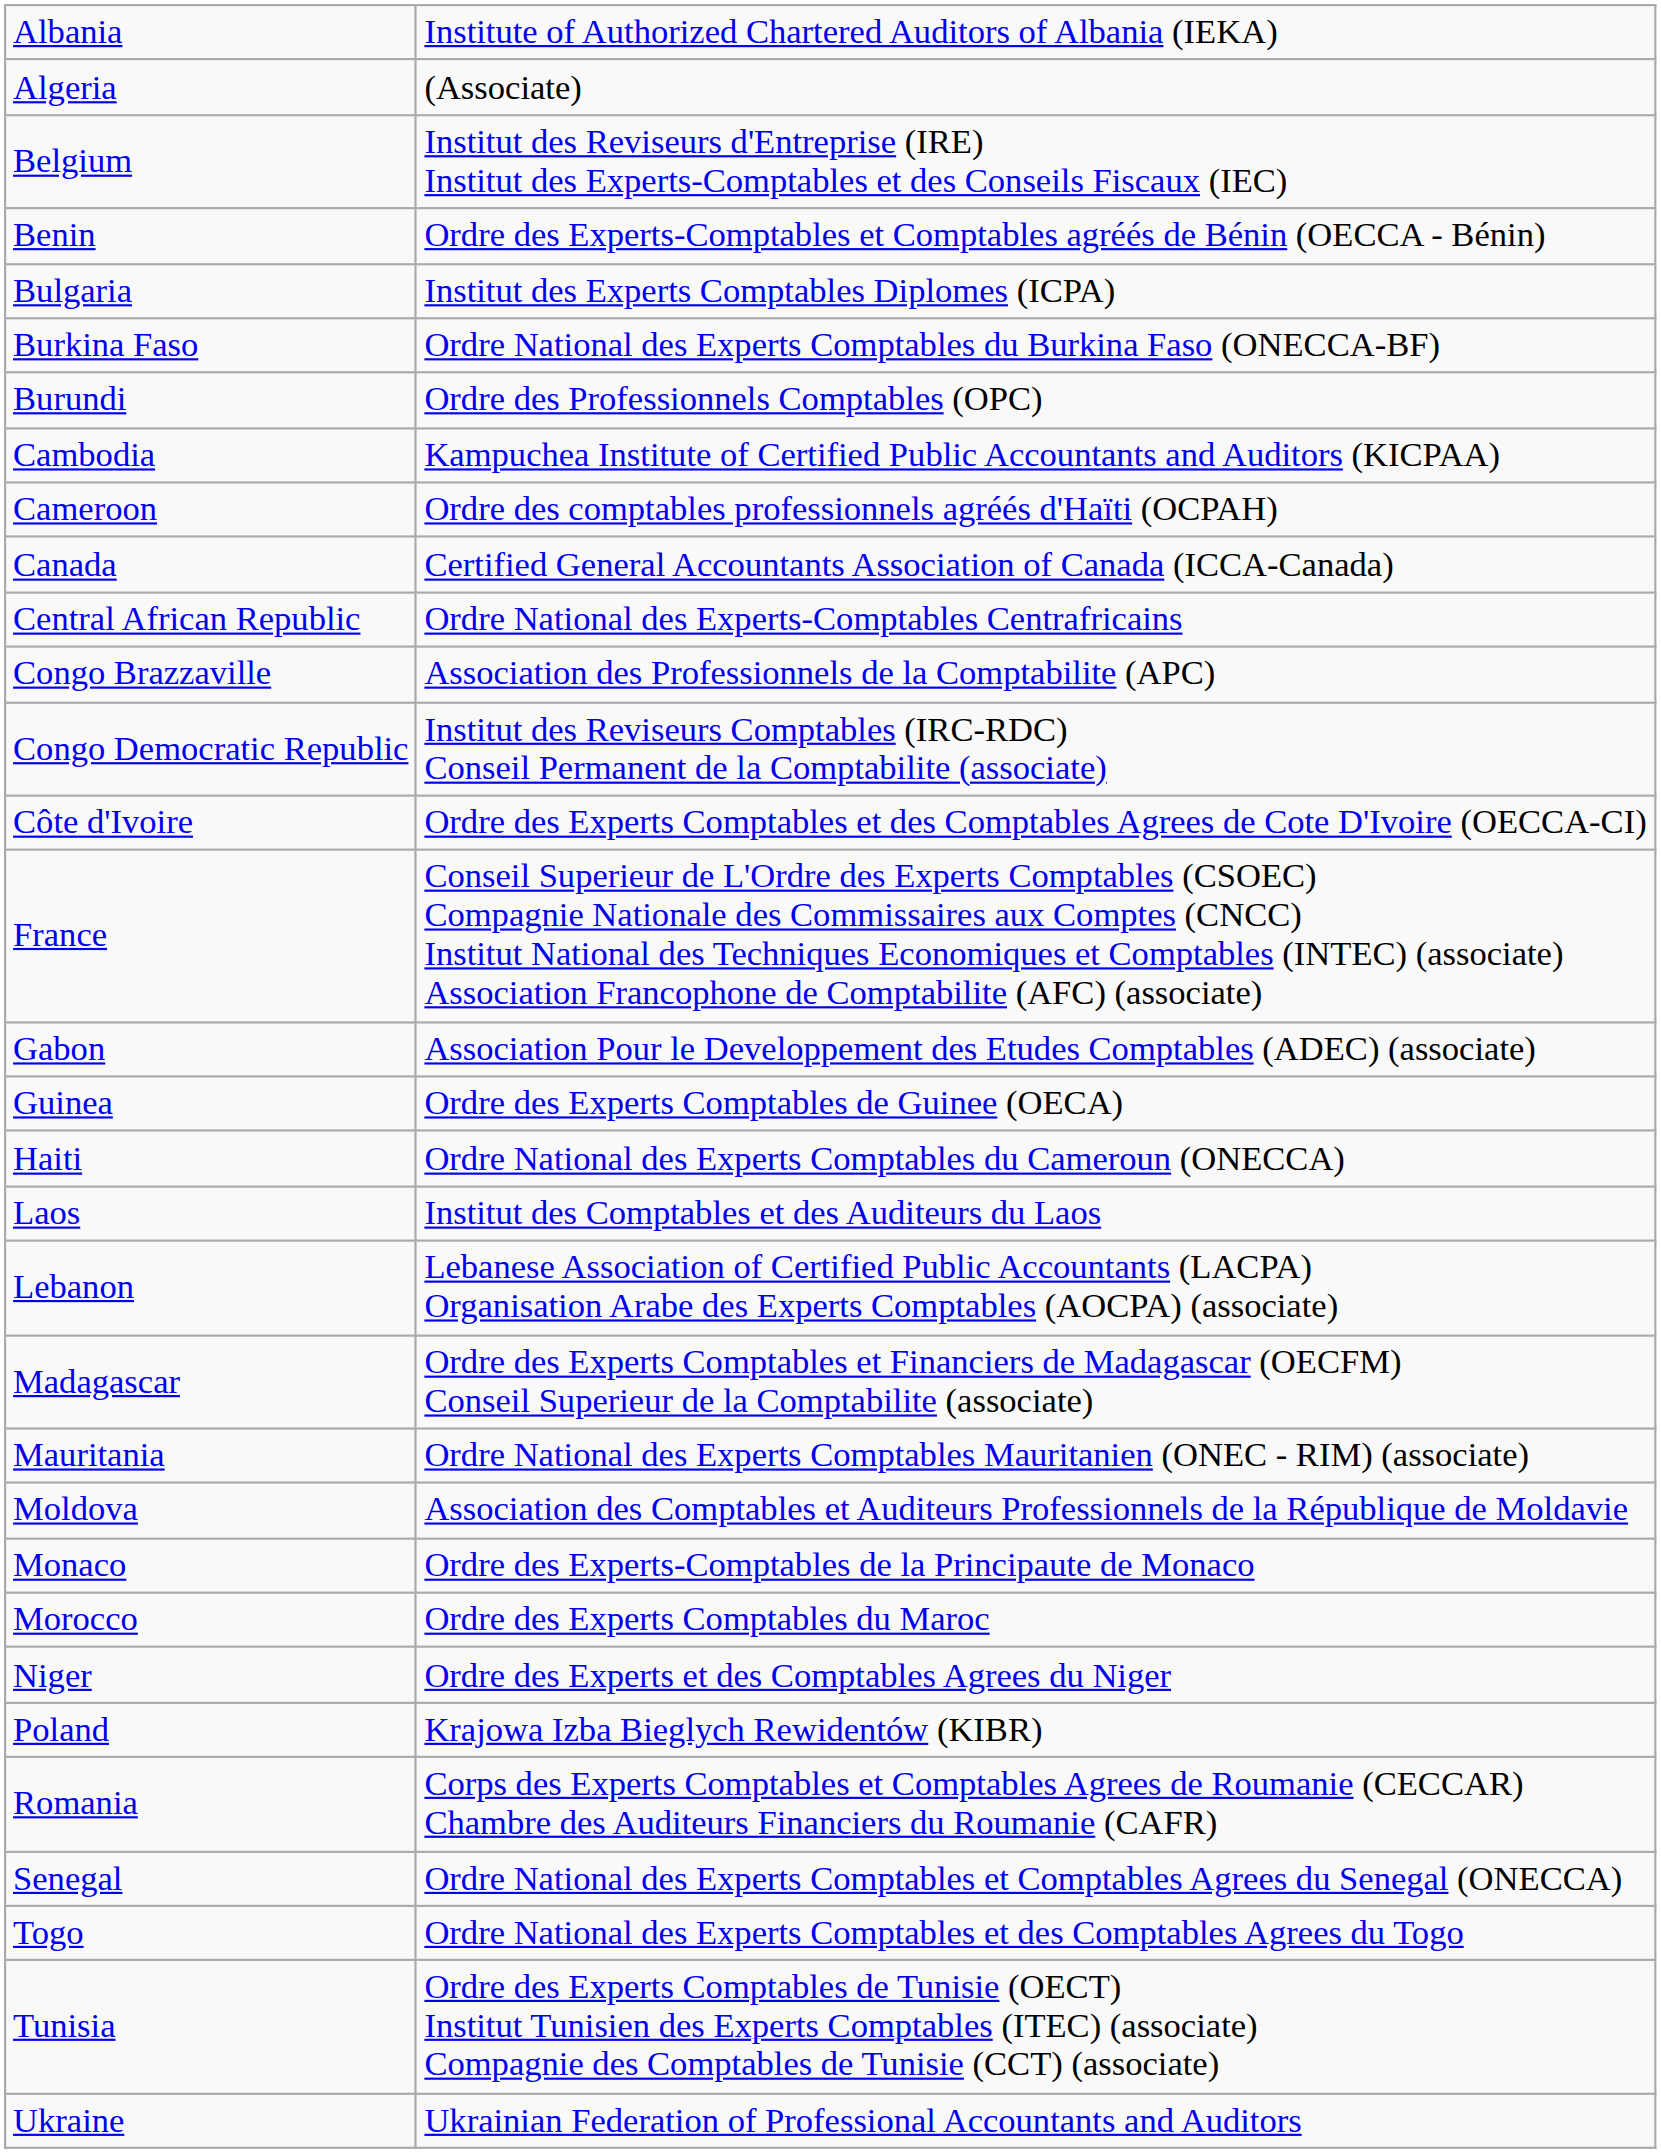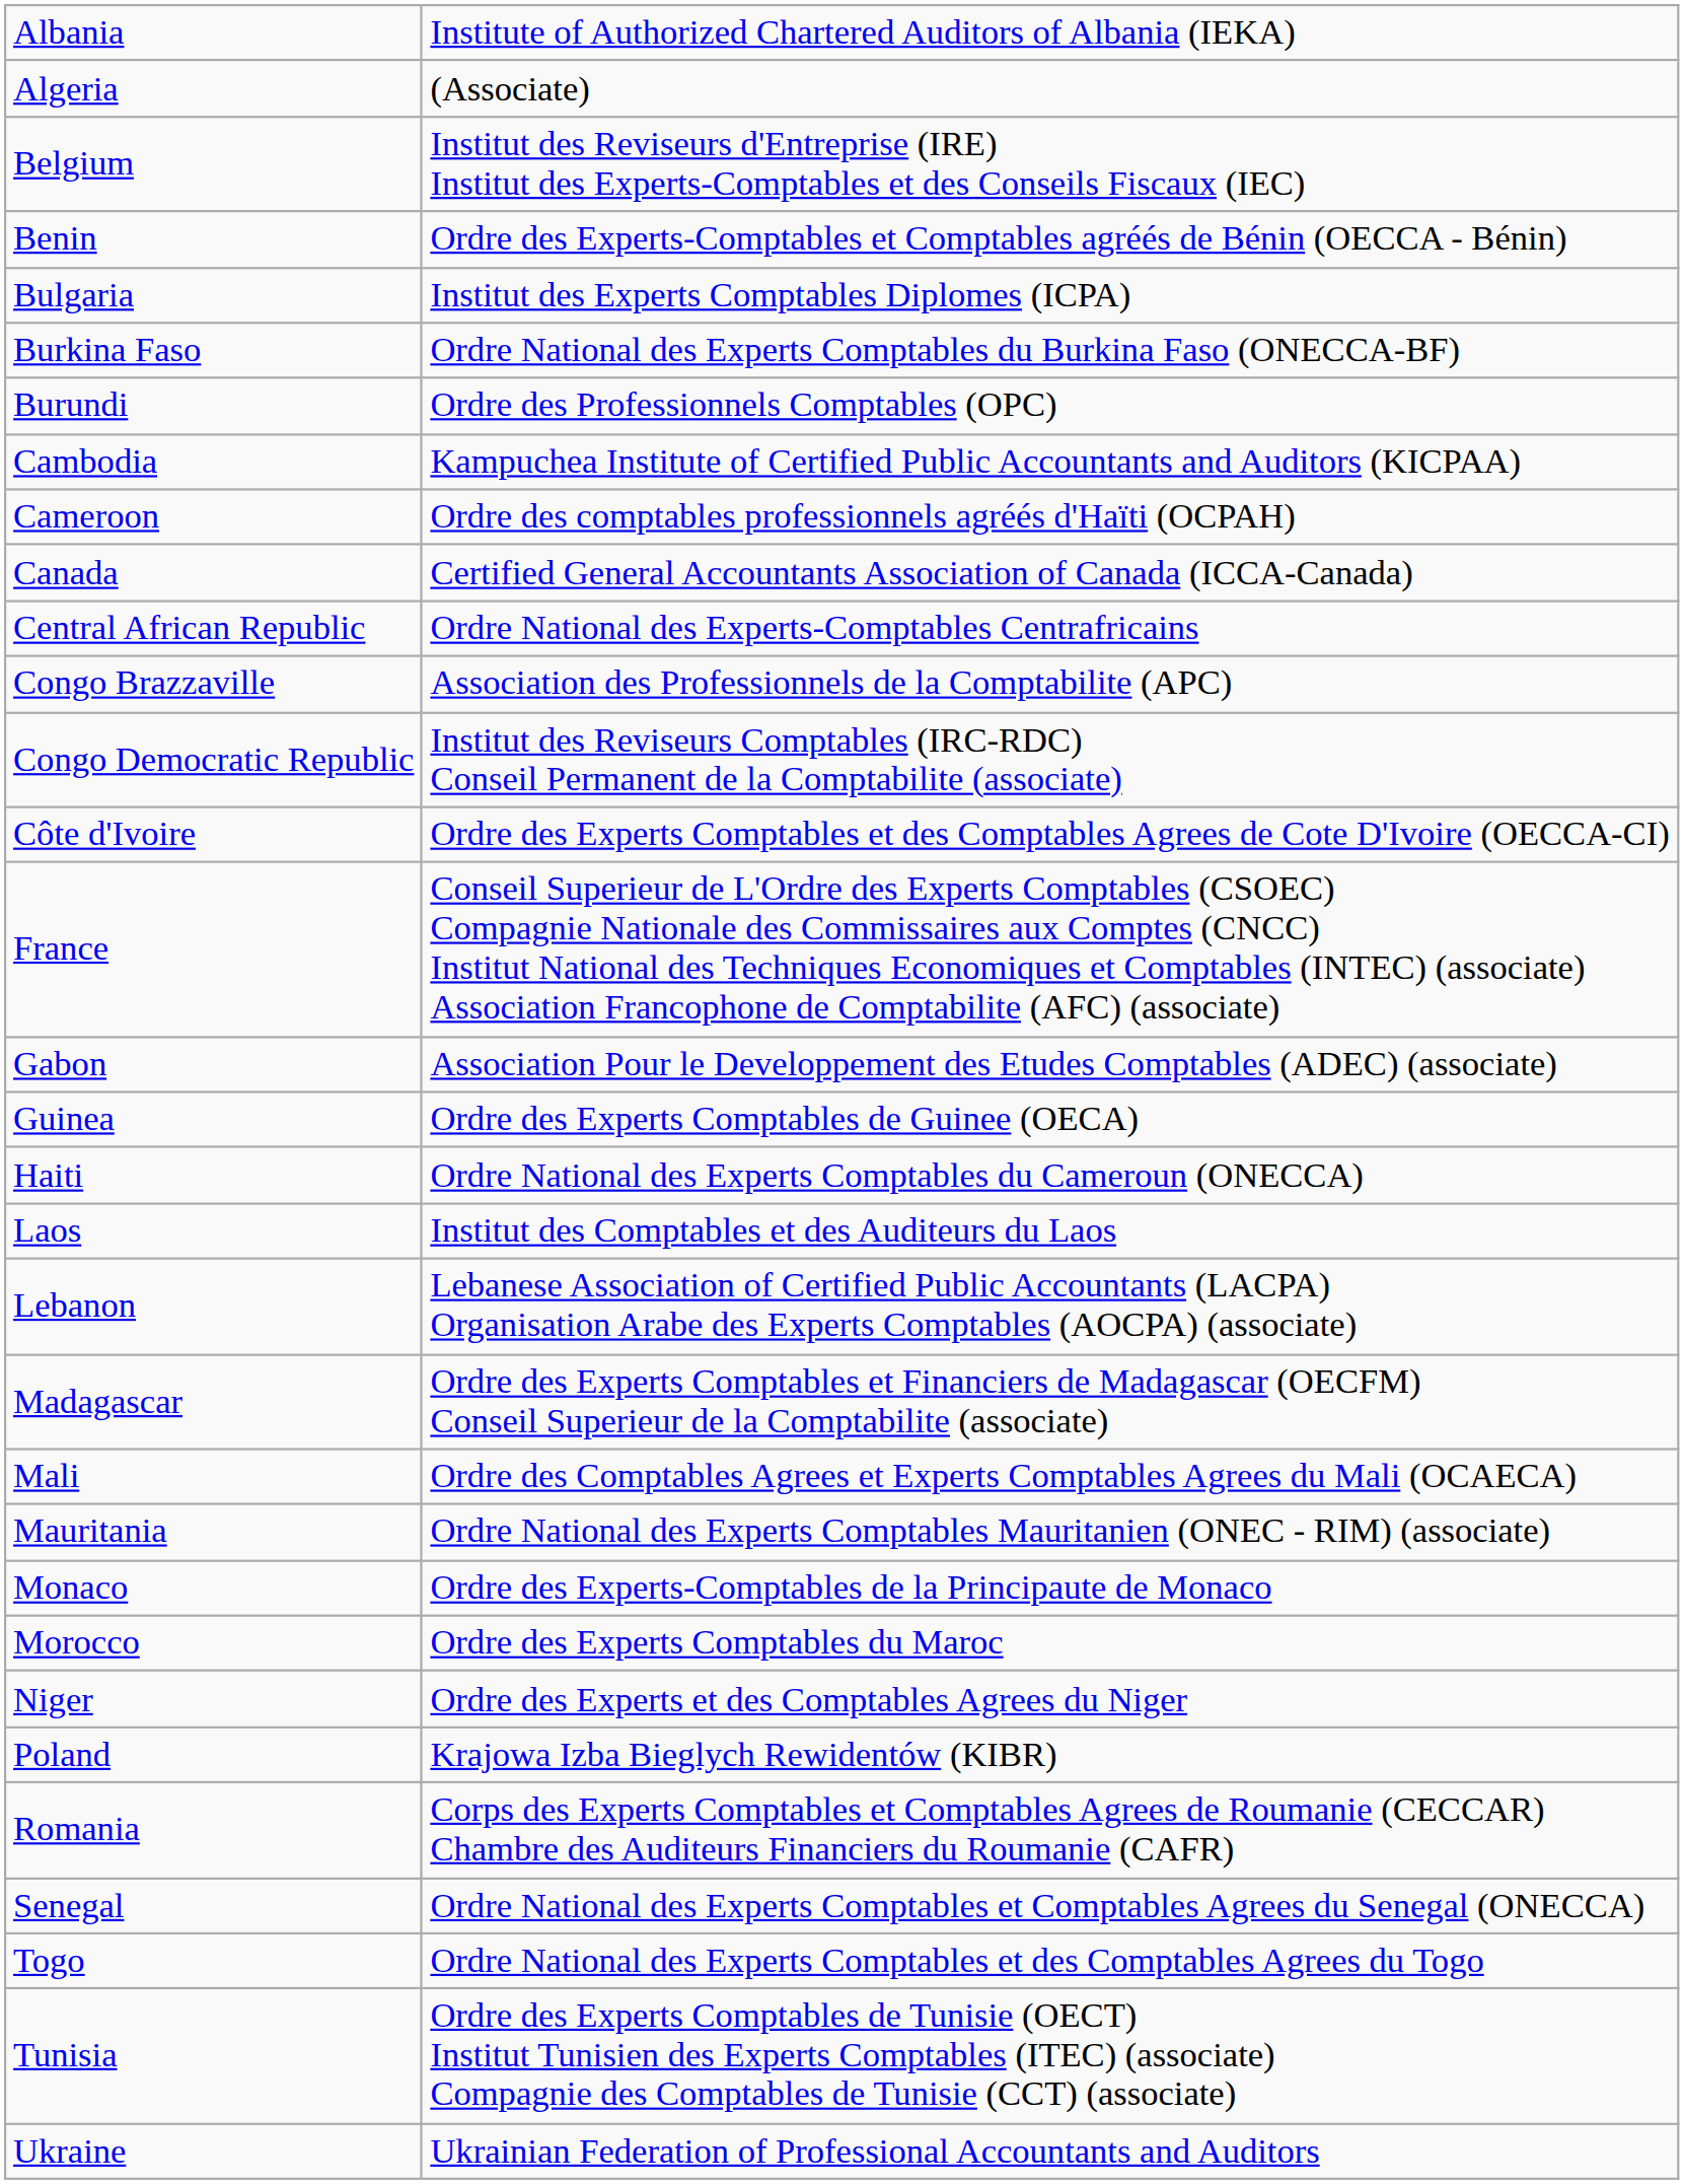 <table class=wikitable>
 <tr>
 <td><a href='#'>Albania</a></td>
 <td><a href='#'>Institute of Authorized Chartered Auditors of Albania</a> (IEKA)</td>
 </tr>
 <tr>
 <td><a href='#'>Algeria</a></td>
 <td>(Associate)</td>
 </tr>
 <tr>
 <td><a href='#'>Belgium</a></td>
 <td><a href='#'>Institut des Reviseurs d'Entreprise</a> (IRE)<br><a href='#'>Institut des Experts-Comptables et des Conseils Fiscaux</a> (IEC)</td>
 </tr>
 <tr>
 <td><a href='#'>Benin</a></td>
 <td><a href='#'>Ordre des Experts-Comptables et Comptables agréés de Bénin</a> (OECCA - Bénin)</td>
 </tr>
 <tr>
 <td><a href='#'>Bulgaria</a></td>
 <td><a href='#'>Institut des Experts Comptables Diplomes</a> (ICPA)</td>
 </tr>
 <tr>
 <td><a href='#'>Burkina Faso</a></td>
 <td><a href='#'>Ordre National des Experts Comptables du Burkina Faso</a> (ONECCA-BF)</td>
 </tr>
 <tr>
 <td><a href='#'>Burundi</a></td>
 <td><a href='#'>Ordre des Professionnels Comptables</a> (OPC)</td>
 </tr>
 <tr>
 <td><a href='#'>Cambodia</a></td>
 <td><a href='#'>Kampuchea Institute of Certified Public Accountants and Auditors</a> (KICPAA)</td>
 </tr>
 <tr>
 <td><a href='#'>Cameroon</a></td>
 <td><a href='#'>Ordre des comptables professionnels agréés d'Haïti</a> (OCPAH)</td>
 </tr>
 <tr>
 <td><a href='#'>Canada</a></td>
 <td><a href='#'>Certified General Accountants Association of Canada</a> (ICCA-Canada)</td>
 </tr>
 <tr>
 <td><a href='#'>Central African Republic</a></td>
 <td><a href='#'>Ordre National des Experts-Comptables Centrafricains</a></td>
 </tr>
 <tr>
 <td><a href='#'>Congo Brazzaville</a></td>
 <td><a href='#'>Association des Professionnels de la Comptabilite</a> (APC)</td>
 </tr>
 <tr>
 <td><a href='#'>Congo Democratic Republic</a></td>
 <td><a href='#'>Institut des Reviseurs Comptables</a> (IRC-RDC) <br><a href='#'>Conseil Permanent de la Comptabilite (associate)</a></td>
 </tr>
 <tr>
 <td><a href='#'>Côte d'Ivoire</a></td>
 <td><a href='#'>Ordre des Experts Comptables et des Comptables Agrees de Cote D'Ivoire</a> (OECCA-CI)</td>
 </tr>
 <tr>
 <td><a href='#'>France</a></td>
 <td><a href='#'>Conseil Superieur de L'Ordre des Experts Comptables</a> (CSOEC) <br><a href='#'>Compagnie Nationale des Commissaires aux Comptes</a> (CNCC) <br><a href='#'>Institut National des Techniques Economiques et Comptables</a> (INTEC) (associate) <br><a href='#'>Association Francophone de Comptabilite</a> (AFC) (associate)</td>
 </tr>
 <tr>
 <td><a href='#'>Gabon</a></td>
 <td><a href='#'>Association Pour le Developpement des Etudes Comptables</a> (ADEC) (associate)</td>
 </tr>
 <tr>
 <td><a href='#'>Guinea</a></td>
 <td><a href='#'>Ordre des Experts Comptables de Guinee</a> (OECA)</td>
 </tr>
 <tr>
 <td><a href='#'>Haiti</a></td>
 <td><a href='#'>Ordre National des Experts Comptables du Cameroun</a> (ONECCA)</td>
 </tr>
 <tr>
 <td><a href='#'>Laos</a></td>
 <td><a href='#'>Institut des Comptables et des Auditeurs du Laos</a></td>
 </tr>
 <tr>
 <td><a href='#'>Lebanon</a></td>
 <td><a href='#'>Lebanese Association of Certified Public Accountants</a> (LACPA) <br><a href='#'>Organisation Arabe des Experts Comptables</a> (AOCPA) (associate)</td>
 </tr>
 <tr>
 <td><a href='#'>Madagascar</a></td>
 <td><a href='#'>Ordre des Experts Comptables et Financiers de Madagascar</a> (OECFM) <br><a href='#'>Conseil Superieur de la Comptabilite</a> (associate)</td>
 </tr>
 <tr>
+<td><a href='#'>Mali</a></td>
+<td><a href='#'>Ordre des Comptables Agrees et Experts Comptables Agrees du Mali</a> (OCAECA)</td>
+</tr>
+<tr>
 <td><a href='#'>Mauritania</a></td>
 <td><a href='#'>Ordre National des Experts Comptables Mauritanien</a> (ONEC - RIM) (associate)</td>
-</tr>
-<tr>
-<td><a href='#'>Moldova</a></td>
-<td><a href='#'>Association des Comptables et Auditeurs Professionnels de la République de Moldavie</a></td>
 </tr>
 <tr>
 <td><a href='#'>Monaco</a></td>
 <td><a href='#'>Ordre des Experts-Comptables de la Principaute de Monaco</a></td>
 </tr>
 <tr>
 <td><a href='#'>Morocco</a></td>
 <td><a href='#'>Ordre des Experts Comptables du Maroc</a></td>
 </tr>
 <tr>
 <td><a href='#'>Niger</a></td>
 <td><a href='#'>Ordre des Experts et des Comptables Agrees du Niger</a></td>
 </tr>
 <tr>
 <td><a href='#'>Poland</a></td>
 <td><a href='#'>Krajowa Izba Bieglych Rewidentów</a> (KIBR)</td>
 </tr>
 <tr>
 <td><a href='#'>Romania </a></td>
 <td><a href='#'>Corps des Experts Comptables et Comptables Agrees de Roumanie</a> (CECCAR)<br><a href='#'>Chambre des Auditeurs Financiers du Roumanie</a> (CAFR)</td>
 </tr>
 <tr>
 <td><a href='#'>Senegal</a></td>
 <td><a href='#'>Ordre National des Experts Comptables et Comptables Agrees du Senegal</a> (ONECCA)</td>
 </tr>
 <tr>
 <td><a href='#'>Togo</a></td>
 <td><a href='#'>Ordre National des Experts Comptables et des Comptables Agrees du Togo</a></td>
 </tr>
 <tr>
 <td><a href='#'>Tunisia</a></td>
 <td><a href='#'>Ordre des Experts Comptables de Tunisie</a> (OECT) <br><a href='#'>Institut Tunisien des Experts Comptables</a> (ITEC) (associate) <br><a href='#'>Compagnie des Comptables de Tunisie</a> (CCT) (associate)</td>
 </tr>
 <tr>
 <td><a href='#'>Ukraine</a></td>
 <td><a href='#'>Ukrainian Federation of Professional Accountants and Auditors</a></td>
 </tr>
 </table>
